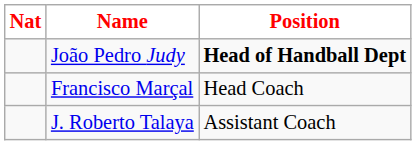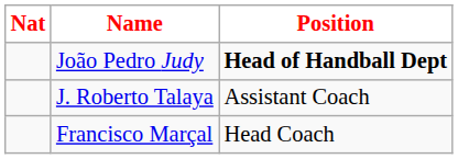 <table class="wikitable" style="text-align:left; font-size:90%">
 <tr>
 <th style="background:white; color: red">Nat</th>
 <th style="background:white; color: red">Name</th>
 <th style="background:white; color: red">Position</th>
 </tr>
 <tr>
 <td align="right"></td>
 <td><a href='#'>João Pedro <em>Judy</em></a></td>
 <td><strong>Head of Handball Dept</strong></td>
 </tr>
 <tr>
 <td align="right"></td>
+<td><a href='#'>J. Roberto Talaya</a></td>
+<td>Assistant Coach</td>
+</tr>
+<tr>
+<td align="right"></td>
 <td><a href='#'>Francisco Marçal</a></td>
 <td>Head Coach</td>
 </tr>
-<tr>
-<td align="right"></td>
-<td><a href='#'>J. Roberto Talaya</a></td>
-<td>Assistant Coach</td>
-</tr>
 </table>
